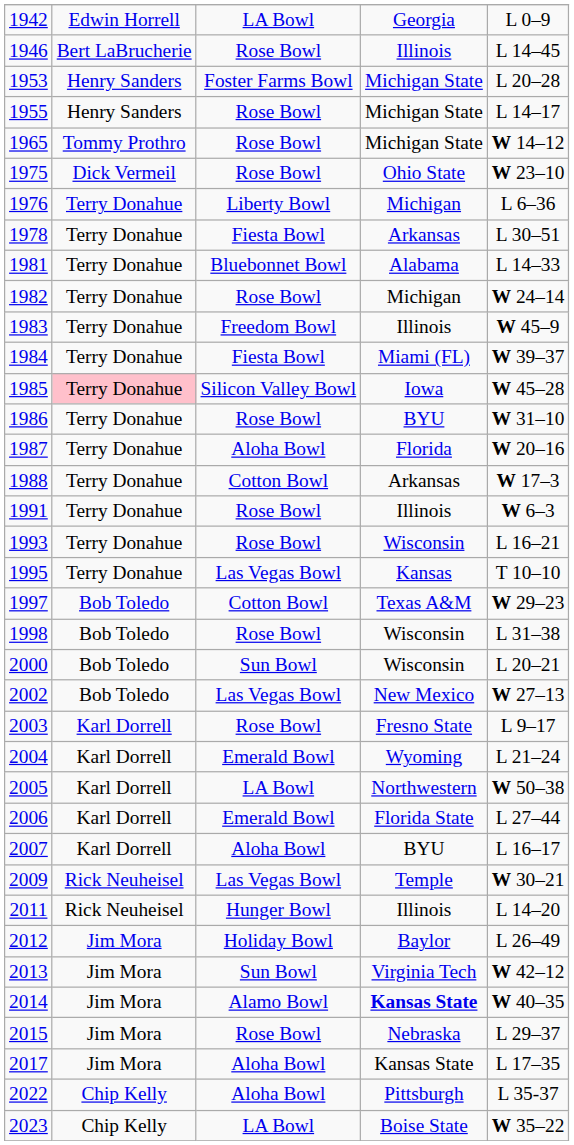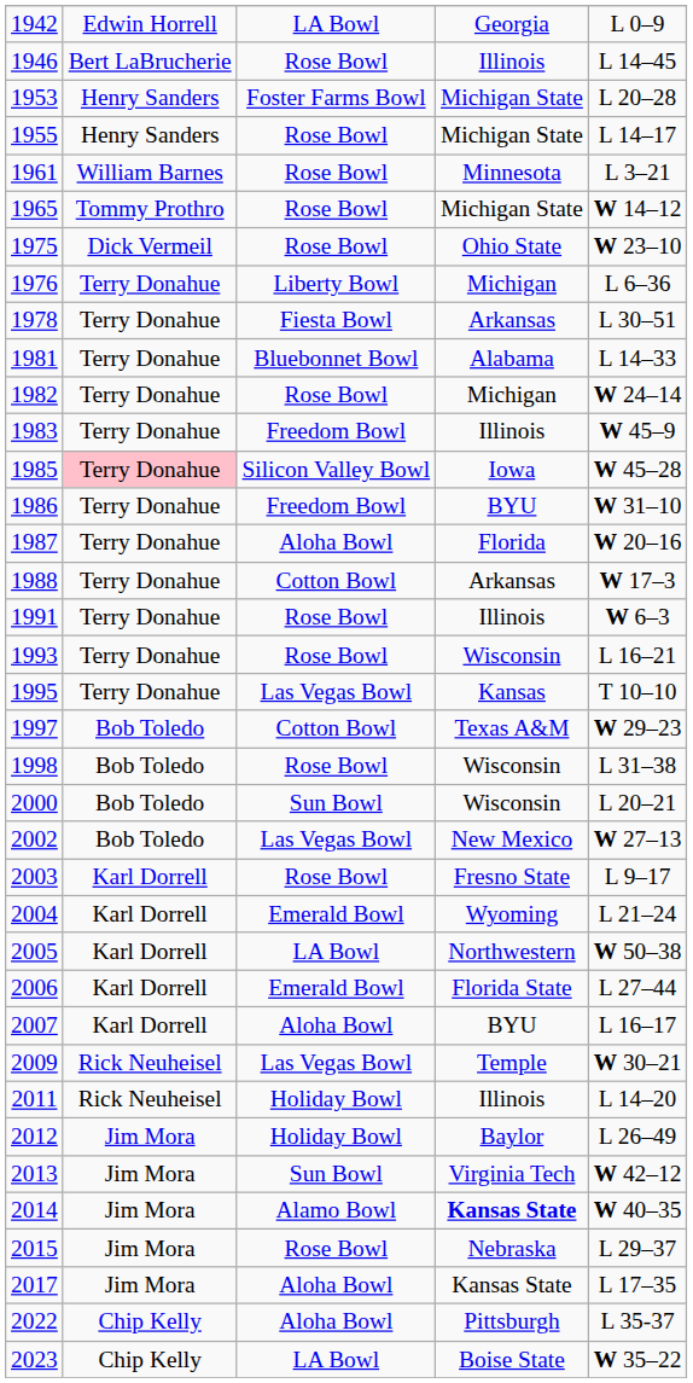 <table class="wikitable">
 <tr>
 </tr>
 <tr align="center">
 <td><a href='#'>1942</a></td>
 <td><a href='#'>Edwin Horrell</a></td>
 <td><a href='#'>LA Bowl</a></td>
 <td><a href='#'>Georgia</a></td>
 <td>L 0–9</td>
 </tr>
 <tr align="center">
 <td><a href='#'>1946</a></td>
 <td><a href='#'>Bert LaBrucherie</a></td>
 <td><a href='#'>Rose Bowl</a></td>
 <td><a href='#'>Illinois</a></td>
 <td>L 14–45</td>
 </tr>
 <tr align="center">
 <td><a href='#'>1953</a></td>
 <td><a href='#'>Henry Sanders</a></td>
 <td><a href='#'>Foster Farms Bowl</a></td>
 <td><a href='#'>Michigan State</a></td>
 <td>L 20–28</td>
 </tr>
 <tr align="center">
 <td><a href='#'>1955</a></td>
 <td>Henry Sanders</td>
 <td><a href='#'>Rose Bowl</a></td>
 <td>Michigan State</td>
 <td>L 14–17</td>
+</tr>
+<tr align="center">
+<td><a href='#'>1961</a></td>
+<td><a href='#'>William Barnes</a></td>
+<td><a href='#'>Rose Bowl</a></td>
+<td><a href='#'>Minnesota</a></td>
+<td>L 3–21</td>
 </tr>
 <tr align="center">
 <td><a href='#'>1965</a></td>
 <td><a href='#'>Tommy Prothro</a></td>
 <td><a href='#'>Rose Bowl</a></td>
 <td>Michigan State</td>
 <td><strong>W</strong> 14–12</td>
 </tr>
 <tr align="center">
 <td><a href='#'>1975</a></td>
 <td><a href='#'>Dick Vermeil</a></td>
 <td><a href='#'>Rose Bowl</a></td>
 <td><a href='#'>Ohio State</a></td>
 <td><strong>W</strong> 23–10</td>
 </tr>
 <tr align="center">
 <td><a href='#'>1976</a></td>
 <td><a href='#'>Terry Donahue</a></td>
 <td><a href='#'>Liberty Bowl</a></td>
 <td><a href='#'>Michigan</a></td>
 <td>L 6–36</td>
 </tr>
 <tr align="center">
 <td><a href='#'>1978</a></td>
 <td>Terry Donahue</td>
 <td><a href='#'>Fiesta Bowl</a></td>
 <td><a href='#'>Arkansas</a></td>
 <td>L 30–51</td>
 </tr>
 <tr align="center">
 <td><a href='#'>1981</a></td>
 <td>Terry Donahue</td>
 <td><a href='#'>Bluebonnet Bowl</a></td>
 <td><a href='#'>Alabama</a></td>
 <td>L 14–33</td>
 </tr>
 <tr align="center">
 <td><a href='#'>1982</a></td>
 <td>Terry Donahue</td>
 <td><a href='#'>Rose Bowl</a></td>
 <td>Michigan</td>
 <td><strong>W</strong> 24–14</td>
 </tr>
 <tr align="center">
 <td><a href='#'>1983</a></td>
 <td>Terry Donahue</td>
 <td><a href='#'>Freedom Bowl</a></td>
 <td>Illinois</td>
 <td><strong>W</strong> 45–9</td>
 </tr>
 <tr align="center">
-<td><a href='#'>1984</a></td>
-<td>Terry Donahue</td>
-<td><a href='#'>Fiesta Bowl</a></td>
-<td><a href='#'>Miami (FL)</a></td>
-<td><strong>W</strong> 39–37</td>
-</tr>
-<tr align="center">
 <td><a href='#'>1985</a></td>
 <td style="background: pink;">Terry Donahue</td>
 <td><a href='#'>Silicon Valley Bowl</a></td>
 <td><a href='#'>Iowa</a></td>
 <td><strong>W</strong> 45–28</td>
 </tr>
 <tr align="center">
 <td><a href='#'>1986</a></td>
 <td>Terry Donahue</td>
-<td><a href='#'>Rose Bowl</a></td>
+<td><a href='#'>Freedom Bowl</a></td>
 <td><a href='#'>BYU</a></td>
 <td><strong>W</strong> 31–10</td>
 </tr>
 <tr align="center">
 <td><a href='#'>1987</a></td>
 <td>Terry Donahue</td>
 <td><a href='#'>Aloha Bowl</a></td>
 <td><a href='#'>Florida</a></td>
 <td><strong>W</strong> 20–16</td>
 </tr>
 <tr align="center">
 <td><a href='#'>1988</a></td>
 <td>Terry Donahue</td>
 <td><a href='#'>Cotton Bowl</a></td>
 <td>Arkansas</td>
 <td><strong>W</strong> 17–3</td>
 </tr>
 <tr align="center">
 <td><a href='#'>1991</a></td>
 <td>Terry Donahue</td>
 <td><a href='#'>Rose Bowl</a></td>
 <td>Illinois</td>
 <td><strong>W</strong> 6–3</td>
 </tr>
 <tr align="center">
 <td><a href='#'>1993</a></td>
 <td>Terry Donahue</td>
 <td><a href='#'>Rose Bowl</a></td>
 <td><a href='#'>Wisconsin</a></td>
 <td>L 16–21</td>
 </tr>
 <tr align="center">
 <td><a href='#'>1995</a></td>
 <td>Terry Donahue</td>
 <td><a href='#'>Las Vegas Bowl</a></td>
 <td><a href='#'>Kansas</a></td>
 <td>T 10–10</td>
 </tr>
 <tr align="center">
 <td><a href='#'>1997</a></td>
 <td><a href='#'>Bob Toledo</a></td>
 <td><a href='#'>Cotton Bowl</a></td>
 <td><a href='#'>Texas A&M</a></td>
 <td><strong>W</strong> 29–23</td>
 </tr>
 <tr align="center">
 <td><a href='#'>1998</a></td>
 <td>Bob Toledo</td>
 <td><a href='#'>Rose Bowl</a></td>
 <td>Wisconsin</td>
 <td>L 31–38</td>
 </tr>
 <tr align="center">
 <td><a href='#'>2000</a></td>
 <td>Bob Toledo</td>
 <td><a href='#'>Sun Bowl</a></td>
 <td>Wisconsin</td>
 <td>L 20–21</td>
 </tr>
 <tr align="center">
 <td><a href='#'>2002</a></td>
 <td>Bob Toledo</td>
 <td><a href='#'>Las Vegas Bowl</a></td>
 <td><a href='#'>New Mexico</a></td>
 <td><strong>W</strong> 27–13</td>
 </tr>
 <tr align="center">
 <td><a href='#'>2003</a></td>
 <td><a href='#'>Karl Dorrell</a></td>
 <td><a href='#'>Rose Bowl</a></td>
 <td><a href='#'>Fresno State</a></td>
 <td>L 9–17</td>
 </tr>
 <tr align="center">
 <td><a href='#'>2004</a></td>
 <td>Karl Dorrell</td>
 <td><a href='#'>Emerald Bowl</a></td>
 <td><a href='#'>Wyoming</a></td>
 <td>L 21–24</td>
 </tr>
 <tr align="center">
 <td><a href='#'>2005</a></td>
 <td>Karl Dorrell</td>
 <td><a href='#'>LA Bowl</a></td>
 <td><a href='#'>Northwestern</a></td>
 <td><strong>W</strong> 50–38</td>
 </tr>
 <tr align="center">
 <td><a href='#'>2006</a></td>
 <td>Karl Dorrell</td>
 <td><a href='#'>Emerald Bowl</a></td>
 <td><a href='#'>Florida State</a></td>
 <td>L 27–44</td>
 </tr>
 <tr align="center">
 <td><a href='#'>2007</a></td>
 <td>Karl Dorrell</td>
 <td><a href='#'>Aloha Bowl</a></td>
 <td>BYU</td>
 <td>L 16–17</td>
 </tr>
 <tr align="center">
 <td><a href='#'>2009</a></td>
 <td><a href='#'>Rick Neuheisel</a></td>
 <td><a href='#'>Las Vegas Bowl</a></td>
 <td><a href='#'>Temple</a></td>
 <td><strong>W</strong> 30–21</td>
 </tr>
 <tr align="center">
 <td><a href='#'>2011</a></td>
 <td>Rick Neuheisel</td>
-<td><a href='#'>Hunger Bowl</a></td>
+<td><a href='#'>Holiday Bowl</a></td>
 <td>Illinois</td>
 <td>L 14–20</td>
 </tr>
 <tr align="center">
 <td><a href='#'>2012</a></td>
 <td><a href='#'>Jim Mora</a></td>
 <td><a href='#'>Holiday Bowl</a></td>
 <td><a href='#'>Baylor</a></td>
 <td>L 26–49</td>
 </tr>
 <tr align="center">
 <td><a href='#'>2013</a></td>
 <td>Jim Mora</td>
 <td><a href='#'>Sun Bowl</a></td>
 <td><a href='#'>Virginia Tech</a></td>
 <td><strong>W</strong> 42–12</td>
 </tr>
 <tr align="center">
 <td><a href='#'>2014</a></td>
 <td>Jim Mora</td>
 <td><a href='#'>Alamo Bowl</a></td>
 <td><strong><a href='#'>Kansas State</a></strong></td>
 <td><strong>W</strong> 40–35</td>
 </tr>
 <tr align="center">
 <td><a href='#'>2015</a></td>
 <td>Jim Mora</td>
 <td><a href='#'>Rose Bowl</a></td>
 <td><a href='#'>Nebraska</a></td>
 <td>L 29–37</td>
 </tr>
 <tr align="center">
 <td><a href='#'>2017</a></td>
 <td>Jim Mora</td>
 <td><a href='#'>Aloha Bowl</a></td>
 <td>Kansas State</td>
 <td>L 17–35</td>
 </tr>
 <tr align="center">
 <td><a href='#'>2022</a></td>
 <td><a href='#'>Chip Kelly</a></td>
 <td><a href='#'>Aloha Bowl</a></td>
 <td><a href='#'>Pittsburgh</a></td>
 <td>L 35-37</td>
 </tr>
 <tr align="center">
 <td><a href='#'>2023</a></td>
 <td>Chip Kelly</td>
 <td><a href='#'>LA Bowl</a></td>
 <td><a href='#'>Boise State</a></td>
 <td><strong>W</strong> 35–22</td>
 </tr>
 </table>
